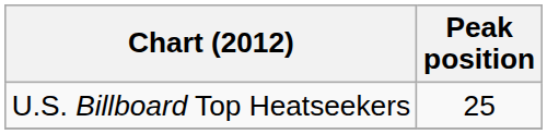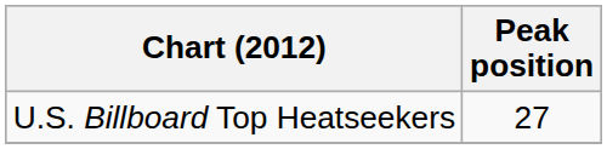 <table class="wikitable">
 <tr>
 <th align="left">Chart (2012)</th>
 <th align="center">Peak<br>position</th>
 </tr>
 <tr>
 <td align="left">U.S. <em>Billboard</em> Top Heatseekers</td>
-<td align="center">25</td>
+<td align="center">27</td>
 </tr>
 <tr>
 </tr>
 </table>
